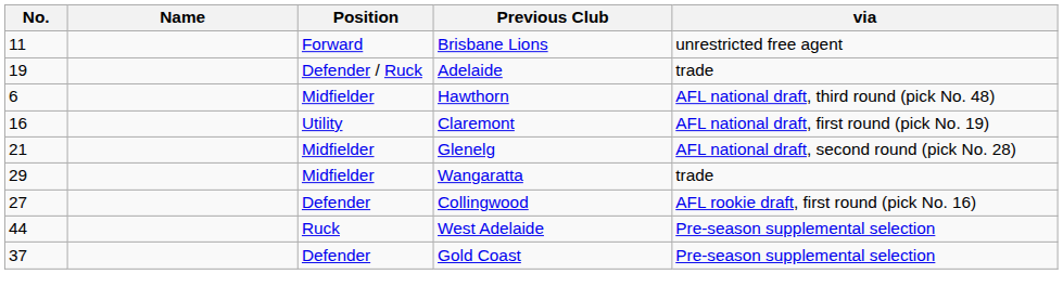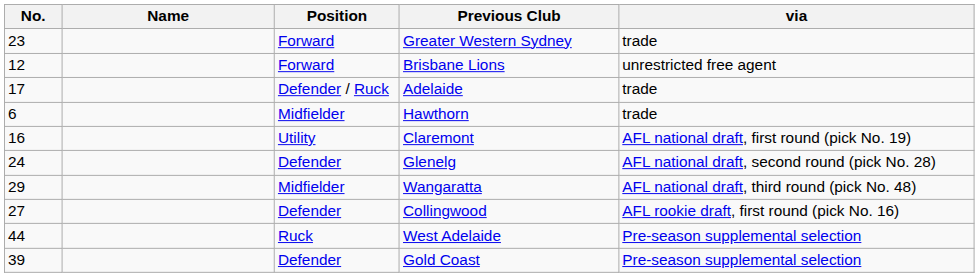 <table class="wikitable sortable" style="width:80%;">
 <tr style="background:#efefef;">
 <th width=1%>No.</th>
 <th width=6%>Name</th>
 <th width=2%>Position</th>
 <th width=5%>Previous Club</th>
 <th width=10%>via</th>
 </tr>
 <tr>
-<td align=left>11</td>
+<td align=left>23</td>
+<td></td>
+<td><a href='#'>Forward</a></td>
+<td><a href='#'>Greater Western Sydney</a></td>
+<td>trade</td>
+</tr>
+<tr>
+<td align=left>12</td>
 <td></td>
 <td><a href='#'>Forward</a></td>
 <td><a href='#'>Brisbane Lions</a></td>
 <td>unrestricted free agent</td>
 </tr>
 <tr>
-<td align=left>19</td>
+<td align=left>17</td>
 <td></td>
 <td><a href='#'>Defender</a> / <a href='#'>Ruck</a></td>
 <td><a href='#'>Adelaide</a></td>
 <td>trade</td>
 </tr>
 <tr>
 <td align=left>6</td>
 <td></td>
 <td><a href='#'>Midfielder</a></td>
 <td><a href='#'>Hawthorn</a></td>
-<td><a href='#'>AFL national draft</a>, third round (pick No. 48)</td>
+<td>trade</td>
 </tr>
 <tr>
 <td align=left>16</td>
 <td></td>
 <td><a href='#'>Utility</a></td>
 <td><a href='#'>Claremont</a></td>
 <td><a href='#'>AFL national draft</a>, first round (pick No. 19)</td>
 </tr>
 <tr>
-<td align=left>21</td>
+<td align=left>24</td>
 <td></td>
-<td><a href='#'>Midfielder</a></td>
+<td><a href='#'>Defender</a></td>
 <td><a href='#'>Glenelg</a></td>
 <td><a href='#'>AFL national draft</a>, second round (pick No. 28)</td>
 </tr>
 <tr>
 <td align=left>29</td>
 <td></td>
 <td><a href='#'>Midfielder</a></td>
 <td><a href='#'>Wangaratta</a></td>
-<td>trade</td>
+<td><a href='#'>AFL national draft</a>, third round (pick No. 48)</td>
 </tr>
 <tr>
 <td align=left>27</td>
 <td></td>
 <td><a href='#'>Defender</a></td>
 <td><a href='#'>Collingwood</a></td>
 <td><a href='#'>AFL rookie draft</a>, first round (pick No. 16)</td>
 </tr>
 <tr>
 <td align=left>44</td>
 <td></td>
 <td><a href='#'>Ruck</a></td>
 <td><a href='#'>West Adelaide</a></td>
 <td><a href='#'>Pre-season supplemental selection</a></td>
 </tr>
 <tr>
-<td align=left>37</td>
+<td align=left>39</td>
 <td></td>
 <td><a href='#'>Defender</a></td>
 <td><a href='#'>Gold Coast</a></td>
 <td><a href='#'>Pre-season supplemental selection</a></td>
 </tr>
 </table>
